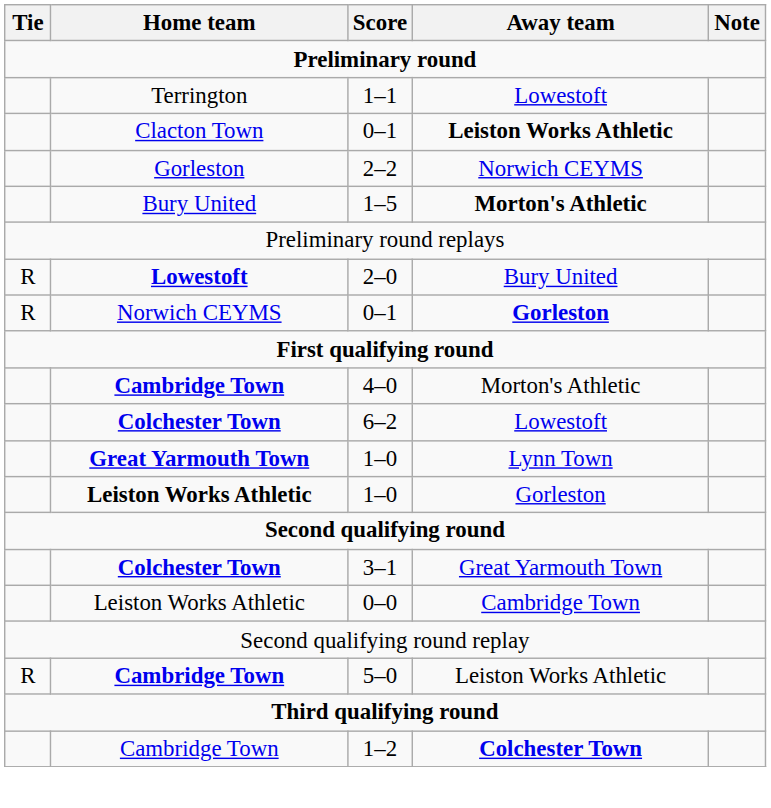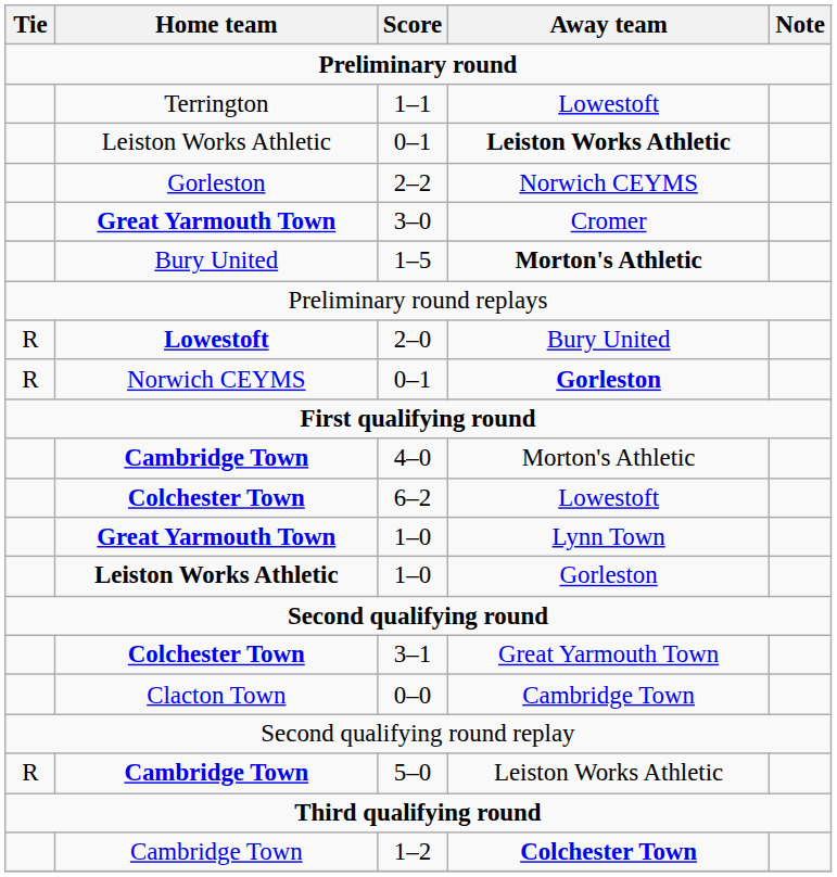 <table class="wikitable" style="text-align:center;">
 <tr>
 <th width=25>Tie</th>
 <th width=200>Home team</th>
 <th width=20>Score</th>
 <th width=200>Away team</th>
 <th width=25>Note</th>
 </tr>
 <tr>
 <td colspan="5"><strong>Preliminary round</strong></td>
 </tr>
 <tr>
 <td></td>
 <td>Terrington</td>
 <td>1–1</td>
 <td><a href='#'>Lowestoft</a></td>
 <td></td>
 </tr>
 <tr>
 <td></td>
-<td><a href='#'>Clacton Town</a></td>
+<td>Leiston Works Athletic</td>
 <td>0–1</td>
 <td><strong>Leiston Works Athletic</strong></td>
 <td></td>
 </tr>
 <tr>
 <td></td>
 <td><a href='#'>Gorleston</a></td>
 <td>2–2</td>
 <td><a href='#'>Norwich CEYMS</a></td>
+<td></td>
+</tr>
+<tr>
+<td></td>
+<td><strong><a href='#'>Great Yarmouth Town</a></strong></td>
+<td>3–0</td>
+<td><a href='#'>Cromer</a></td>
 <td></td>
 </tr>
 <tr>
 <td></td>
 <td><a href='#'>Bury United</a></td>
 <td>1–5</td>
 <td><strong>Morton's Athletic</strong></td>
 <td></td>
 </tr>
 <tr>
 <td colspan="5">Preliminary round replays</td>
 </tr>
 <tr>
 <td>R</td>
 <td><strong><a href='#'>Lowestoft</a></strong></td>
 <td>2–0</td>
 <td><a href='#'>Bury United</a></td>
 <td></td>
 </tr>
 <tr>
 <td>R</td>
 <td><a href='#'>Norwich CEYMS</a></td>
 <td>0–1</td>
 <td><strong><a href='#'>Gorleston</a></strong></td>
 <td></td>
 </tr>
 <tr>
 <td colspan="5"><strong>First qualifying round</strong></td>
 </tr>
 <tr>
 <td></td>
 <td><strong><a href='#'>Cambridge Town</a></strong></td>
 <td>4–0</td>
 <td>Morton's Athletic</td>
 <td></td>
 </tr>
 <tr>
 <td></td>
 <td><strong><a href='#'>Colchester Town</a></strong></td>
 <td>6–2</td>
 <td><a href='#'>Lowestoft</a></td>
 <td></td>
 </tr>
 <tr>
 <td></td>
 <td><strong><a href='#'>Great Yarmouth Town</a></strong></td>
 <td>1–0</td>
 <td><a href='#'>Lynn Town</a></td>
 <td></td>
 </tr>
 <tr>
 <td></td>
 <td><strong>Leiston Works Athletic</strong></td>
 <td>1–0</td>
 <td><a href='#'>Gorleston</a></td>
 <td></td>
 </tr>
 <tr>
 <td colspan="5"><strong>Second qualifying round</strong></td>
 </tr>
 <tr>
 <td></td>
 <td><strong><a href='#'>Colchester Town</a></strong></td>
 <td>3–1</td>
 <td><a href='#'>Great Yarmouth Town</a></td>
 <td></td>
 </tr>
 <tr>
 <td></td>
-<td>Leiston Works Athletic</td>
+<td><a href='#'>Clacton Town</a></td>
 <td>0–0</td>
 <td><a href='#'>Cambridge Town</a></td>
 <td></td>
 </tr>
 <tr>
 <td colspan="5">Second qualifying round replay</td>
 </tr>
 <tr>
 <td>R</td>
 <td><strong><a href='#'>Cambridge Town</a></strong></td>
 <td>5–0</td>
 <td>Leiston Works Athletic</td>
 <td></td>
 </tr>
 <tr>
 <td colspan="5"><strong>Third qualifying round</strong></td>
 </tr>
 <tr>
 <td></td>
 <td><a href='#'>Cambridge Town</a></td>
 <td>1–2</td>
 <td><strong><a href='#'>Colchester Town</a></strong></td>
 <td></td>
 </tr>
 <tr>
 </tr>
 </table>
